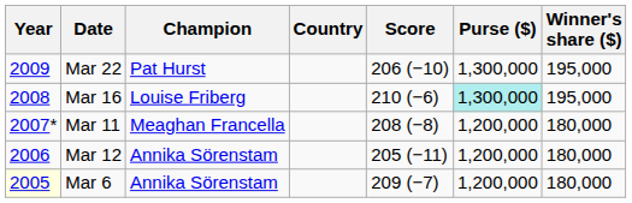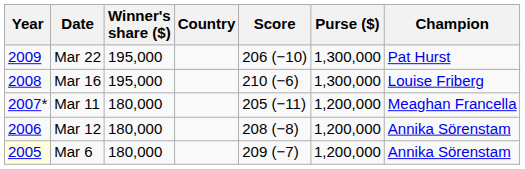 <table class="wikitable">
 <tr>
 <th>Year</th>
 <th>Date</th>
-<th>Champion</th>
+<th>Winner's<br>share ($)</th>
 <th>Country</th>
 <th>Score</th>
 <th>Purse ($)</th>
-<th>Winner's<br>share ($)</th>
+<th>Champion</th>
 </tr>
 <tr>
 <td><a href='#'>2009</a></td>
 <td>Mar 22</td>
-<td><a href='#'>Pat Hurst</a></td>
+<td>195,000</td>
 <td></td>
 <td>206 (−10)</td>
 <td>1,300,000</td>
-<td>195,000</td>
+<td><a href='#'>Pat Hurst</a></td>
 </tr>
 <tr>
 <td><a href='#'>2008</a></td>
 <td>Mar 16</td>
-<td><a href='#'>Louise Friberg</a></td>
+<td>195,000</td>
 <td></td>
 <td>210 (−6)</td>
-<td style="background: paleturquoise;">1,300,000</td>
-<td>195,000</td>
+<td>1,300,000</td>
+<td><a href='#'>Louise Friberg</a></td>
 </tr>
 <tr>
 <td><a href='#'>2007</a>*</td>
 <td>Mar 11</td>
+<td>180,000</td>
+<td></td>
+<td>205 (−11)</td>
+<td>1,200,000</td>
 <td><a href='#'>Meaghan Francella</a></td>
-<td></td>
-<td>208 (−8)</td>
-<td>1,200,000</td>
-<td>180,000</td>
 </tr>
 <tr>
 <td><a href='#'>2006</a></td>
 <td>Mar 12</td>
+<td>180,000</td>
+<td></td>
+<td>208 (−8)</td>
+<td>1,200,000</td>
 <td><a href='#'>Annika Sörenstam</a></td>
-<td></td>
-<td>205 (−11)</td>
-<td>1,200,000</td>
-<td>180,000</td>
 </tr>
 <tr>
 <td style="background: lightyellow;"><a href='#'>2005</a></td>
 <td>Mar 6</td>
-<td><a href='#'>Annika Sörenstam</a></td>
+<td>180,000</td>
 <td></td>
 <td>209 (−7)</td>
 <td>1,200,000</td>
-<td>180,000</td>
+<td><a href='#'>Annika Sörenstam</a></td>
 </tr>
 </table>
